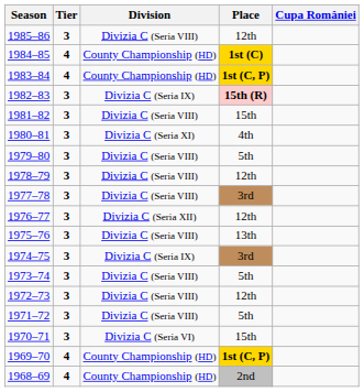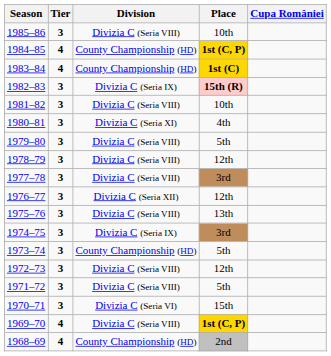 <table class="wikitable" style="text-align:center; font-size:89%">
 <tr>
 <th>Season</th>
 <th>Tier</th>
 <th>Division</th>
 <th>Place</th>
 <th><a href='#'>Cupa României</a></th>
 </tr>
 <tr>
 <td><a href='#'>1985–86</a></td>
 <td><strong>3</strong></td>
 <td><a href='#'>Divizia C</a> <small>(Seria VIII)</small></td>
-<td>12th</td>
+<td>10th</td>
 <td></td>
 </tr>
 <tr>
 <td><a href='#'>1984–85</a></td>
 <td><strong>4</strong></td>
 <td><a href='#'>County Championship</a> <small>(<a href='#'>HD</a>)</small></td>
-<td align=center bgcolor=gold><strong>1st</strong> <strong>(C)</strong></td>
+<td align=center bgcolor=gold><strong>1st</strong> <strong>(C, P)</strong></td>
 <td></td>
 </tr>
 <tr>
 <td><a href='#'>1983–84</a></td>
 <td><strong>4</strong></td>
 <td><a href='#'>County Championship</a> <small>(<a href='#'>HD</a>)</small></td>
-<td align=center bgcolor=gold><strong>1st</strong> <strong>(C, P)</strong></td>
+<td align=center bgcolor=gold><strong>1st</strong> <strong>(C)</strong></td>
 <td></td>
 </tr>
 <tr>
 <td><a href='#'>1982–83</a></td>
 <td><strong>3</strong></td>
 <td><a href='#'>Divizia C</a> <small>(Seria IX)</small></td>
 <td align=center bgcolor=#FFCCCC><strong>15th</strong> <strong>(R)</strong></td>
 <td></td>
 </tr>
 <tr>
 <td><a href='#'>1981–82</a></td>
 <td><strong>3</strong></td>
 <td><a href='#'>Divizia C</a> <small>(Seria VIII)</small></td>
-<td>15th</td>
+<td>10th</td>
 <td></td>
 </tr>
 <tr>
 <td><a href='#'>1980–81</a></td>
 <td><strong>3</strong></td>
 <td><a href='#'>Divizia C</a> <small>(Seria XI)</small></td>
 <td>4th</td>
 <td></td>
 </tr>
 <tr>
 <td><a href='#'>1979–80</a></td>
 <td><strong>3</strong></td>
 <td><a href='#'>Divizia C</a> <small>(Seria VIII)</small></td>
 <td>5th</td>
 <td></td>
 </tr>
 <tr>
 <td><a href='#'>1978–79</a></td>
 <td><strong>3</strong></td>
 <td><a href='#'>Divizia C</a> <small>(Seria VIII)</small></td>
 <td>12th</td>
 <td></td>
 </tr>
 <tr>
 <td><a href='#'>1977–78</a></td>
 <td><strong>3</strong></td>
 <td><a href='#'>Divizia C</a> <small>(Seria VIII)</small></td>
 <td align=center bgcolor=#BF8D5B>3rd</td>
 <td></td>
 </tr>
 <tr>
 <td><a href='#'>1976–77</a></td>
 <td><strong>3</strong></td>
 <td><a href='#'>Divizia C</a> <small>(Seria XII)</small></td>
 <td>12th</td>
 <td></td>
 </tr>
 <tr>
 <td><a href='#'>1975–76</a></td>
 <td><strong>3</strong></td>
 <td><a href='#'>Divizia C</a> <small>(Seria VIII)</small></td>
 <td>13th</td>
 <td></td>
 </tr>
 <tr>
 <td><a href='#'>1974–75</a></td>
 <td><strong>3</strong></td>
 <td><a href='#'>Divizia C</a> <small>(Seria IX)</small></td>
 <td align=center bgcolor=#BF8D5B>3rd</td>
 <td></td>
 </tr>
 <tr>
 <td><a href='#'>1973–74</a></td>
 <td><strong>3</strong></td>
-<td><a href='#'>Divizia C</a> <small>(Seria VIII)</small></td>
+<td><a href='#'>County Championship</a> <small>(<a href='#'>HD</a>)</small></td>
 <td>5th</td>
 <td></td>
 </tr>
 <tr>
 <td><a href='#'>1972–73</a></td>
 <td><strong>3</strong></td>
 <td><a href='#'>Divizia C</a> <small>(Seria VIII)</small></td>
 <td>12th</td>
 <td></td>
 </tr>
 <tr>
 <td><a href='#'>1971–72</a></td>
 <td><strong>3</strong></td>
 <td><a href='#'>Divizia C</a> <small>(Seria VIII)</small></td>
 <td>5th</td>
 <td></td>
 </tr>
 <tr>
 <td><a href='#'>1970–71</a></td>
 <td><strong>3</strong></td>
 <td><a href='#'>Divizia C</a> <small>(Seria VI)</small></td>
 <td>15th</td>
 <td></td>
 </tr>
 <tr>
 <td><a href='#'>1969–70</a></td>
 <td><strong>4</strong></td>
-<td><a href='#'>County Championship</a> <small>(<a href='#'>HD</a>)</small></td>
+<td><a href='#'>Divizia C</a> <small>(Seria VIII)</small></td>
 <td align=center bgcolor=gold><strong>1st</strong> <strong>(C, P)</strong></td>
 <td></td>
 </tr>
 <tr>
 <td><a href='#'>1968–69</a></td>
 <td><strong>4</strong></td>
 <td><a href='#'>County Championship</a> <small>(<a href='#'>HD</a>)</small></td>
 <td align=center bgcolor=silver>2nd</td>
 <td></td>
 </tr>
 </table>
